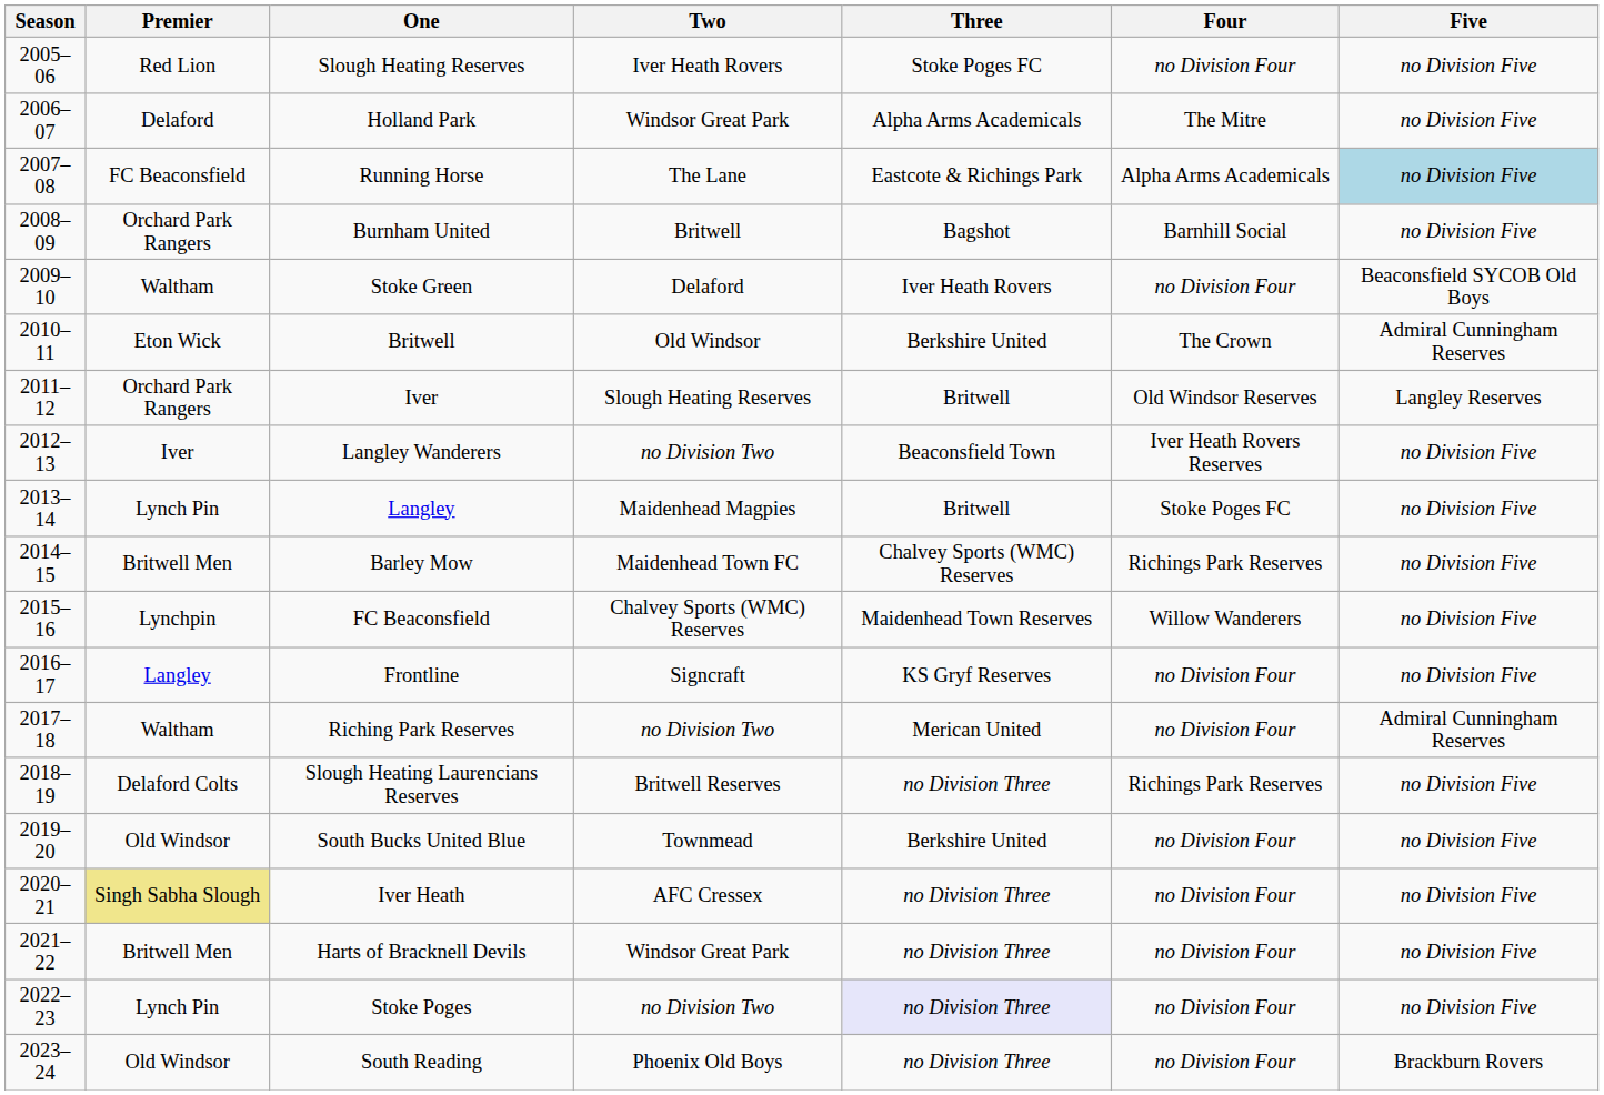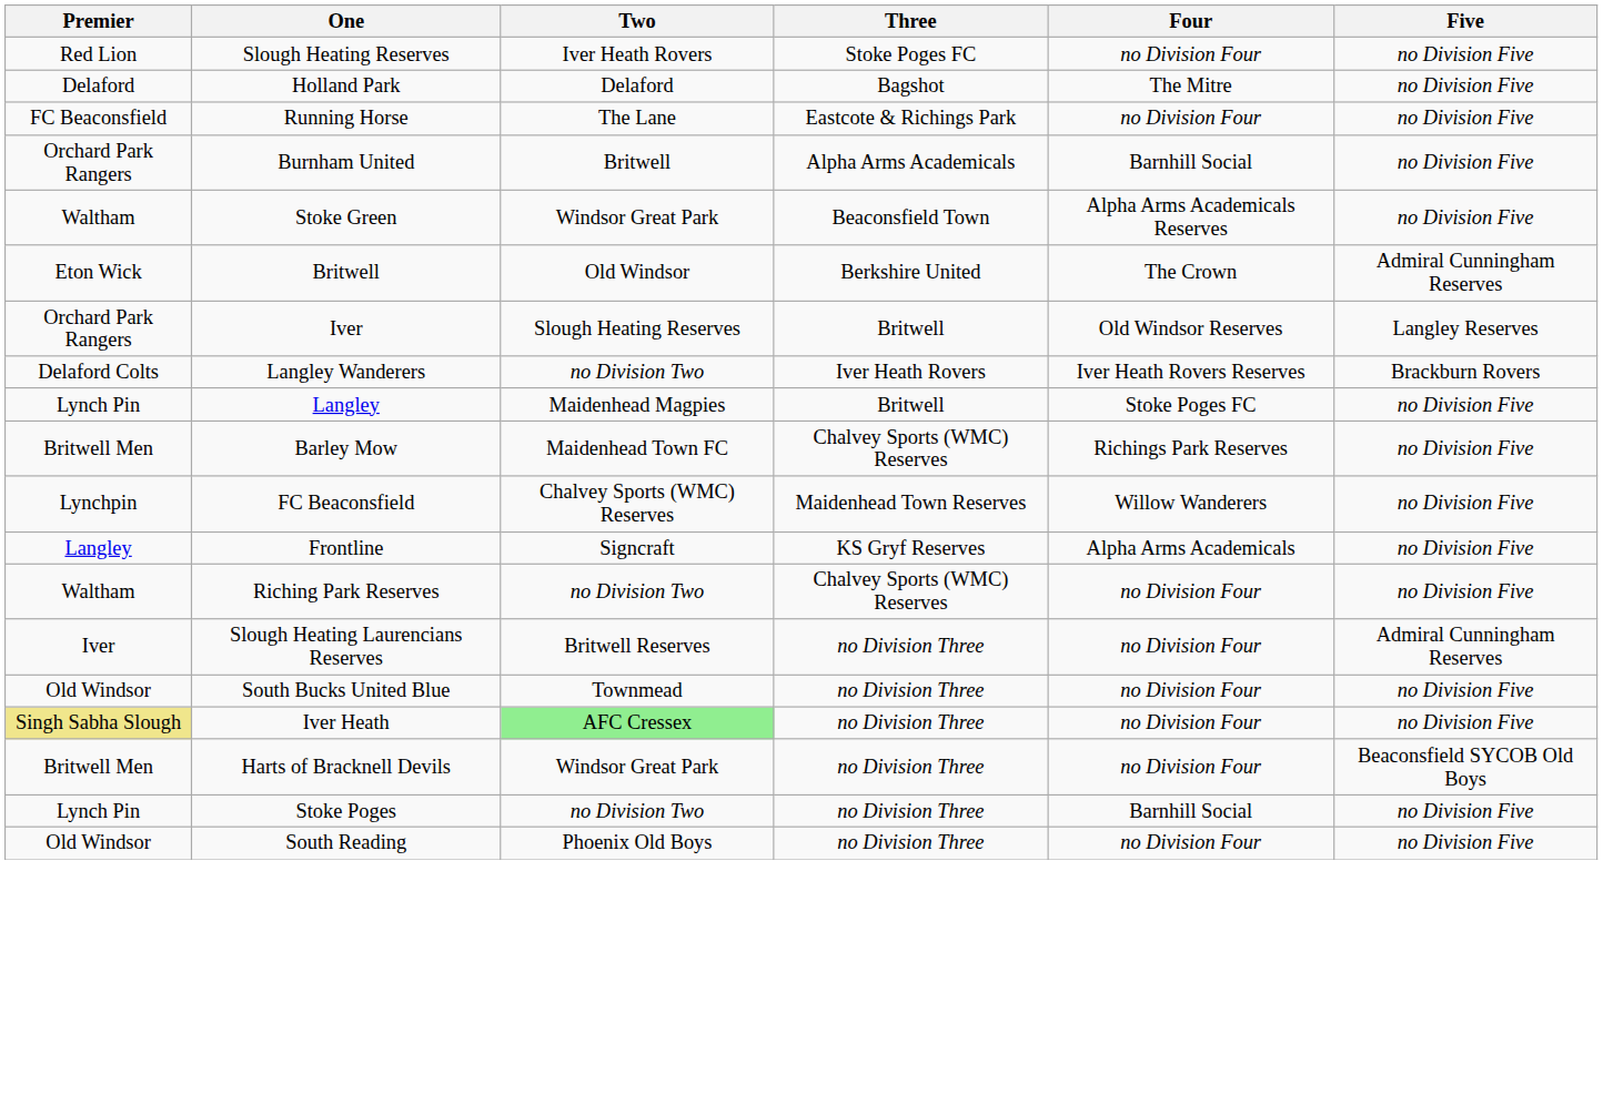 <table class="wikitable" style="text-align: center">
 <tr>
-<th>Season</th>
 <th>Premier</th>
 <th>One</th>
 <th>Two</th>
 <th>Three</th>
 <th>Four</th>
 <th>Five</th>
 </tr>
 <tr>
-<td>2005–06</td>
 <td>Red Lion</td>
 <td>Slough Heating Reserves</td>
 <td>Iver Heath Rovers</td>
 <td>Stoke Poges FC</td>
 <td><em>no Division Four</em></td>
 <td><em>no Division Five</em></td>
 </tr>
 <tr>
-<td>2006–07</td>
 <td>Delaford</td>
 <td>Holland Park</td>
-<td>Windsor Great Park</td>
-<td>Alpha Arms Academicals</td>
+<td>Delaford</td>
+<td>Bagshot</td>
 <td>The Mitre</td>
 <td><em>no Division Five</em></td>
 </tr>
 <tr>
-<td>2007–08</td>
 <td>FC Beaconsfield</td>
 <td>Running Horse</td>
 <td>The Lane</td>
 <td>Eastcote & Richings Park</td>
-<td>Alpha Arms Academicals</td>
-<td style="background: lightblue;"><em>no Division Five</em></td>
+<td><em>no Division Four</em></td>
+<td><em>no Division Five</em></td>
 </tr>
 <tr>
-<td>2008–09</td>
 <td>Orchard Park Rangers</td>
 <td>Burnham United</td>
 <td>Britwell</td>
-<td>Bagshot</td>
+<td>Alpha Arms Academicals</td>
 <td>Barnhill Social</td>
 <td><em>no Division Five</em></td>
 </tr>
 <tr>
-<td>2009–10</td>
 <td>Waltham</td>
 <td>Stoke Green</td>
-<td>Delaford</td>
-<td>Iver Heath Rovers</td>
-<td><em>no Division Four</em></td>
-<td>Beaconsfield SYCOB Old Boys</td>
+<td>Windsor Great Park</td>
+<td>Beaconsfield Town</td>
+<td>Alpha Arms Academicals Reserves</td>
+<td><em>no Division Five</em></td>
 </tr>
 <tr>
-<td>2010–11</td>
 <td>Eton Wick</td>
 <td>Britwell</td>
 <td>Old Windsor</td>
 <td>Berkshire United</td>
 <td>The Crown</td>
 <td>Admiral Cunningham Reserves</td>
 </tr>
 <tr>
-<td>2011–12</td>
 <td>Orchard Park Rangers</td>
 <td>Iver</td>
 <td>Slough Heating Reserves</td>
 <td>Britwell</td>
 <td>Old Windsor Reserves</td>
 <td>Langley Reserves</td>
 </tr>
 <tr>
-<td>2012–13</td>
-<td>Iver</td>
+<td>Delaford Colts</td>
 <td>Langley Wanderers</td>
 <td><em>no Division Two</em></td>
-<td>Beaconsfield Town</td>
+<td>Iver Heath Rovers</td>
 <td>Iver Heath Rovers Reserves</td>
-<td><em>no Division Five</em></td>
+<td>Brackburn Rovers</td>
 </tr>
 <tr>
-<td>2013–14</td>
 <td>Lynch Pin</td>
 <td><a href='#'>Langley</a></td>
 <td>Maidenhead Magpies</td>
 <td>Britwell</td>
 <td>Stoke Poges FC</td>
 <td><em>no Division Five</em></td>
 </tr>
 <tr>
-<td>2014–15</td>
 <td>Britwell Men</td>
 <td>Barley Mow</td>
 <td>Maidenhead Town FC</td>
 <td>Chalvey Sports (WMC) Reserves</td>
 <td>Richings Park Reserves</td>
 <td><em>no Division Five</em></td>
 </tr>
 <tr>
-<td>2015–16</td>
 <td>Lynchpin</td>
 <td>FC Beaconsfield</td>
 <td>Chalvey Sports (WMC) Reserves</td>
 <td>Maidenhead Town Reserves</td>
 <td>Willow Wanderers</td>
 <td><em>no Division Five</em></td>
 </tr>
 <tr>
-<td>2016–17</td>
 <td><a href='#'>Langley</a></td>
 <td>Frontline</td>
 <td>Signcraft</td>
 <td>KS Gryf Reserves</td>
+<td>Alpha Arms Academicals</td>
+<td><em>no Division Five</em></td>
+</tr>
+<tr>
+<td>Waltham</td>
+<td>Riching Park Reserves</td>
+<td><em>no Division Two</em></td>
+<td>Chalvey Sports (WMC) Reserves</td>
 <td><em>no Division Four</em></td>
 <td><em>no Division Five</em></td>
 </tr>
 <tr>
-<td>2017–18</td>
-<td>Waltham</td>
-<td>Riching Park Reserves</td>
-<td><em>no Division Two</em></td>
-<td>Merican United</td>
+<td>Iver</td>
+<td>Slough Heating Laurencians Reserves</td>
+<td>Britwell Reserves</td>
+<td><em>no Division Three</em></td>
 <td><em>no Division Four</em></td>
 <td>Admiral Cunningham Reserves</td>
 </tr>
 <tr>
-<td>2018–19</td>
-<td>Delaford Colts</td>
-<td>Slough Heating Laurencians Reserves</td>
-<td>Britwell Reserves</td>
-<td><em>no Division Three</em></td>
-<td>Richings Park Reserves</td>
-<td><em>no Division Five</em></td>
-</tr>
-<tr>
-<td>2019–20</td>
 <td>Old Windsor</td>
 <td>South Bucks United Blue</td>
 <td>Townmead</td>
-<td>Berkshire United</td>
-<td><em>no Division Four</em></td>
-<td><em>no Division Five</em></td>
-</tr>
-<tr>
-<td>2020–21</td>
-<td style="background: khaki;">Singh Sabha Slough</td>
-<td>Iver Heath</td>
-<td>AFC Cressex</td>
 <td><em>no Division Three</em></td>
 <td><em>no Division Four</em></td>
 <td><em>no Division Five</em></td>
 </tr>
 <tr>
-<td>2021–22</td>
+<td style="background: khaki;">Singh Sabha Slough</td>
+<td>Iver Heath</td>
+<td style="background: lightgreen;">AFC Cressex</td>
+<td><em>no Division Three</em></td>
+<td><em>no Division Four</em></td>
+<td><em>no Division Five</em></td>
+</tr>
+<tr>
 <td>Britwell Men</td>
 <td>Harts of Bracknell Devils</td>
 <td>Windsor Great Park</td>
 <td><em>no Division Three</em></td>
 <td><em>no Division Four</em></td>
+<td>Beaconsfield SYCOB Old Boys</td>
+</tr>
+<tr>
+<td>Lynch Pin</td>
+<td>Stoke Poges</td>
+<td><em>no Division Two</em></td>
+<td><em>no Division Three</em></td>
+<td>Barnhill Social</td>
 <td><em>no Division Five</em></td>
 </tr>
 <tr>
-<td>2022–23</td>
-<td>Lynch Pin</td>
-<td>Stoke Poges</td>
-<td><em>no Division Two</em></td>
-<td style="background: lavender;"><em>no Division Three</em></td>
-<td><em>no Division Four</em></td>
-<td><em>no Division Five</em></td>
-</tr>
-<tr>
-<td>2023–24</td>
 <td>Old Windsor</td>
 <td>South Reading</td>
 <td>Phoenix Old Boys</td>
 <td><em>no Division Three</em></td>
 <td><em>no Division Four</em></td>
-<td>Brackburn Rovers</td>
+<td><em>no Division Five</em></td>
 </tr>
 </table>
